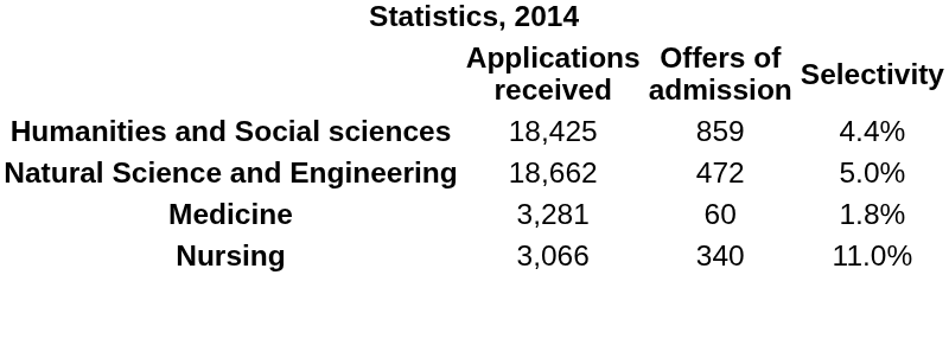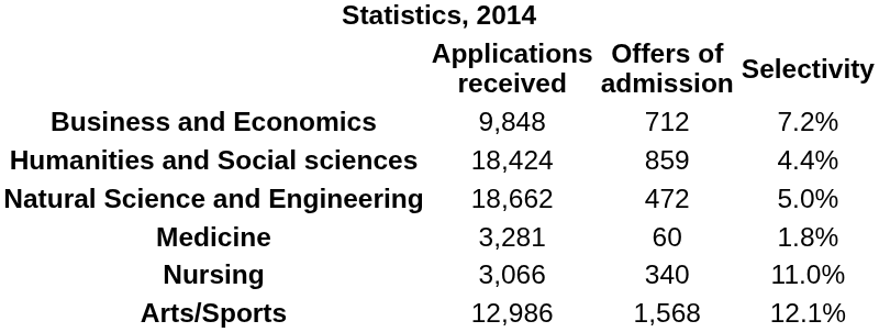 <table class="toccolours" style="text-align:center; font-size:88%">
 <tr>
 <th colspan=4>Statistics, 2014</th>
 </tr>
 <tr>
 <td></td>
 <th>Applications <br> received</th>
 <th>Offers of <br> admission</th>
 <th>Selectivity</th>
 </tr>
 <tr>
+<td><strong>Business and Economics</strong></td>
+<td>9,848</td>
+<td>712</td>
+<td>7.2%</td>
+</tr>
+<tr>
 <td><strong>Humanities and Social sciences</strong></td>
-<td>18,425</td>
+<td>18,424</td>
 <td>859</td>
 <td>4.4%</td>
 </tr>
 <tr>
 <td><strong>Natural Science and Engineering</strong></td>
 <td>18,662</td>
 <td>472</td>
 <td>5.0%</td>
 </tr>
 <tr>
 <td><strong>Medicine</strong></td>
 <td>3,281</td>
 <td>60</td>
 <td>1.8%</td>
 </tr>
 <tr>
 <td><strong>Nursing</strong></td>
 <td>3,066</td>
 <td>340</td>
 <td>11.0%</td>
 </tr>
+<tr>
+<td><strong>Arts/Sports</strong></td>
+<td>12,986</td>
+<td>1,568</td>
+<td>12.1%</td>
+</tr>
 </table>
